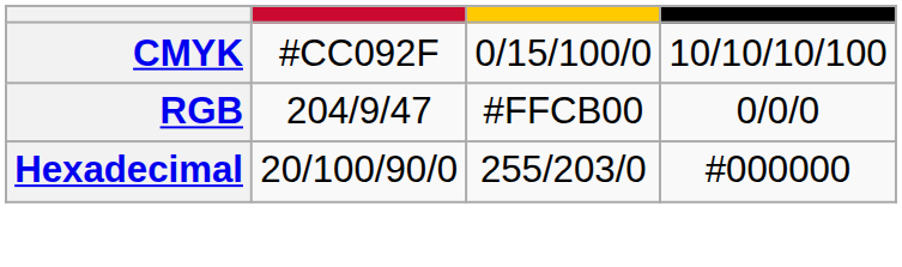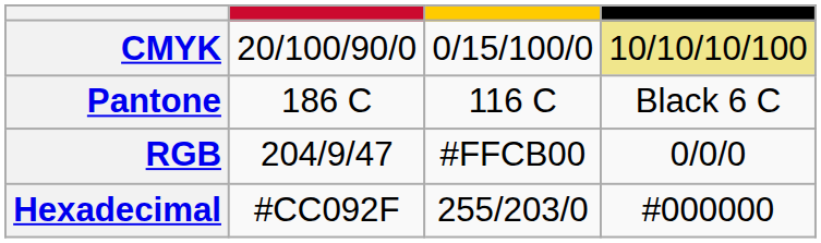 <table class="wikitable" style="text-align:center">
 <tr>
 <th scope="col"></th>
 <th scope="col" style="background:#CC092F"></th>
 <th scope="col" style="background:#FFCB00"></th>
 <th scope="col" style="background:#000000"></th>
 </tr>
 <tr>
 <th scope="row" style="text-align:right"><a href='#'>CMYK</a></th>
-<td>#CC092F</td>
+<td>20/100/90/0</td>
 <td>0/15/100/0</td>
-<td>10/10/10/100</td>
+<td style="background: khaki;">10/10/10/100</td>
+</tr>
+<tr>
+<th scope="row" style="text-align:right"><a href='#'>Pantone</a></th>
+<td>186 C</td>
+<td>116 C</td>
+<td>Black 6 C</td>
 </tr>
 <tr>
 <th scope="row" style="text-align:right"><a href='#'>RGB</a></th>
 <td>204/9/47</td>
 <td>#FFCB00</td>
 <td>0/0/0</td>
 </tr>
 <tr>
 <th scope="row" style="text-align:right"><a href='#'>Hexadecimal</a></th>
-<td>20/100/90/0</td>
+<td>#CC092F</td>
 <td>255/203/0</td>
 <td>#000000</td>
 </tr>
 </table>
